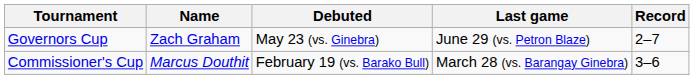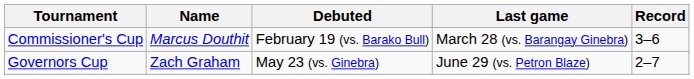 <table class="wikitable">
 <tr>
 <th>Tournament</th>
 <th>Name</th>
 <th>Debuted</th>
 <th>Last game</th>
 <th>Record</th>
 </tr>
 <tr>
+<td><a href='#'>Commissioner's Cup</a></td>
+<td><em> <a href='#'>Marcus Douthit</a></em></td>
+<td>February 19 <small>(vs. <a href='#'>Barako Bull</a>)</small></td>
+<td>March 28 <small>(vs. <a href='#'>Barangay Ginebra</a>)</small></td>
+<td>3–6</td>
+</tr>
+<tr>
 <td><a href='#'>Governors Cup</a></td>
 <td><a href='#'>Zach Graham</a></td>
 <td>May 23 <small>(vs. <a href='#'>Ginebra</a>)</small></td>
 <td>June 29 <small>(vs. <a href='#'>Petron Blaze</a>)</small></td>
 <td>2–7</td>
 </tr>
-<tr>
-<td><a href='#'>Commissioner's Cup</a></td>
-<td><em> <a href='#'>Marcus Douthit</a></em></td>
-<td>February 19 <small>(vs. <a href='#'>Barako Bull</a>)</small></td>
-<td>March 28 <small>(vs. <a href='#'>Barangay Ginebra</a>)</small></td>
-<td>3–6</td>
-</tr>
 </table>
